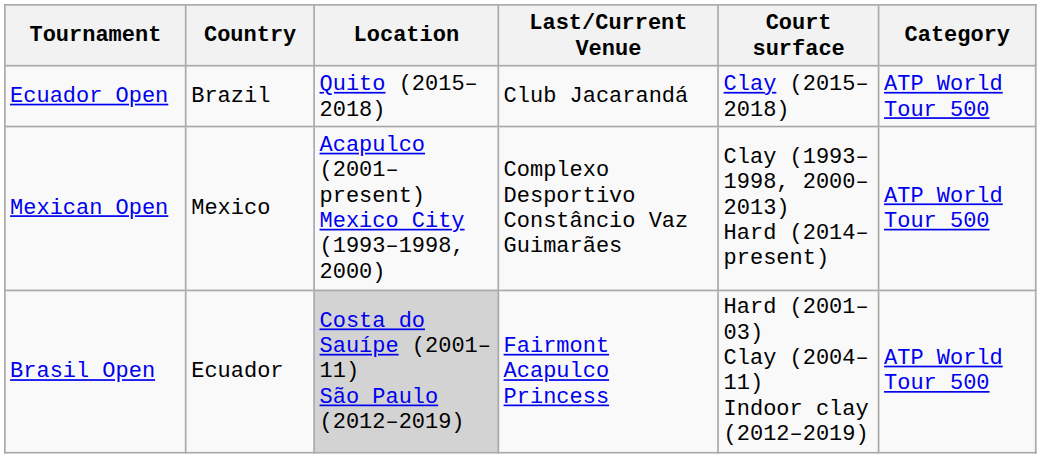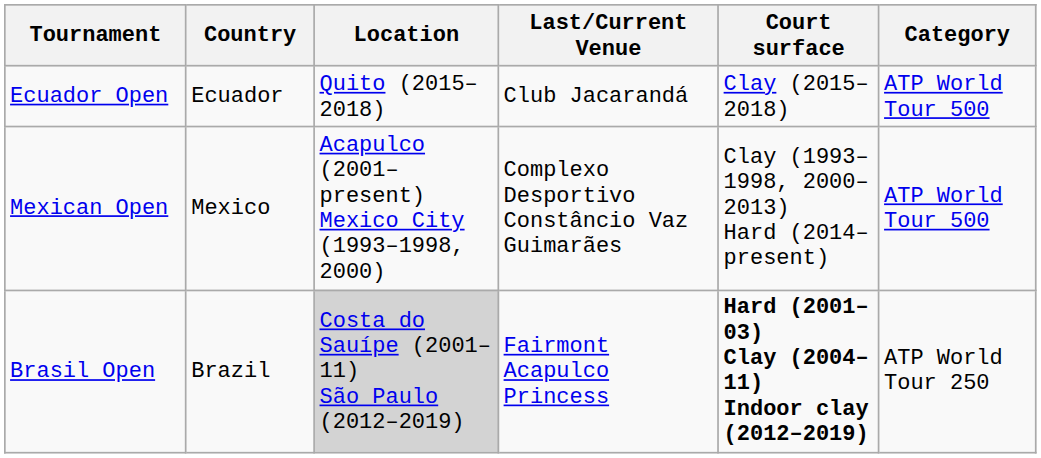 <table class="wikitable">
 <tr>
 <th width=185>Tournament</th>
 <th width=125>Country</th>
 <th width=250>Location</th>
 <th width=235>Last/Current Venue</th>
 <th width=185>Court surface</th>
 <th width=175>Category</th>
 </tr>
 <tr>
 <td><a href='#'>Ecuador Open</a></td>
-<td>Brazil</td>
+<td>Ecuador</td>
 <td><a href='#'>Quito</a> (2015–2018)</td>
 <td>Club Jacarandá</td>
 <td><a href='#'>Clay</a> (2015–2018)</td>
 <td><a href='#'>ATP World Tour 500</a></td>
 </tr>
 <tr>
 <td><a href='#'>Mexican Open</a></td>
 <td>Mexico</td>
 <td><a href='#'>Acapulco</a> (2001–present)<br><a href='#'>Mexico City</a> (1993–1998, 2000)</td>
 <td>Complexo Desportivo Constâncio Vaz Guimarães</td>
 <td>Clay (1993–1998, 2000–2013)<br>Hard (2014–present)</td>
 <td><a href='#'>ATP World Tour 500</a></td>
 </tr>
 <tr>
 <td><a href='#'>Brasil Open</a></td>
-<td>Ecuador</td>
+<td>Brazil</td>
 <td style="background: lightgrey;"><a href='#'>Costa do Sauípe</a> (2001–11)<br><a href='#'>São Paulo</a> (2012–2019)</td>
 <td><a href='#'>Fairmont Acapulco Princess</a></td>
-<td>Hard (2001–03)<br>Clay (2004–11)<br>Indoor clay (2012–2019)</td>
-<td><a href='#'>ATP World Tour 500</a></td>
+<td><strong>Hard (2001–03)<br>Clay (2004–11)<br>Indoor clay (2012–2019)</strong></td>
+<td>ATP World Tour 250</td>
 </tr>
 </table>
